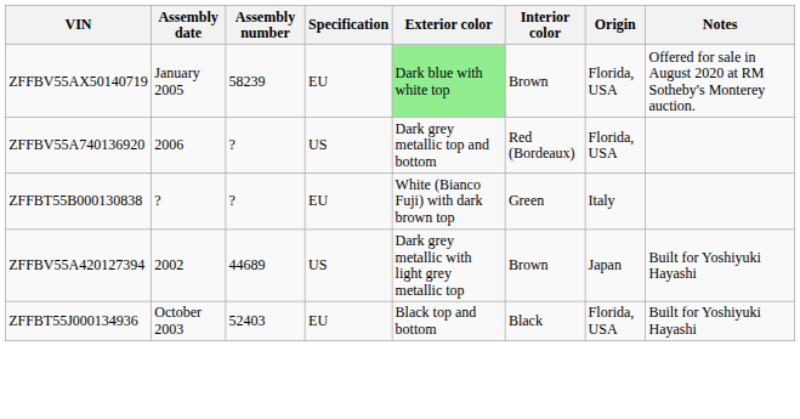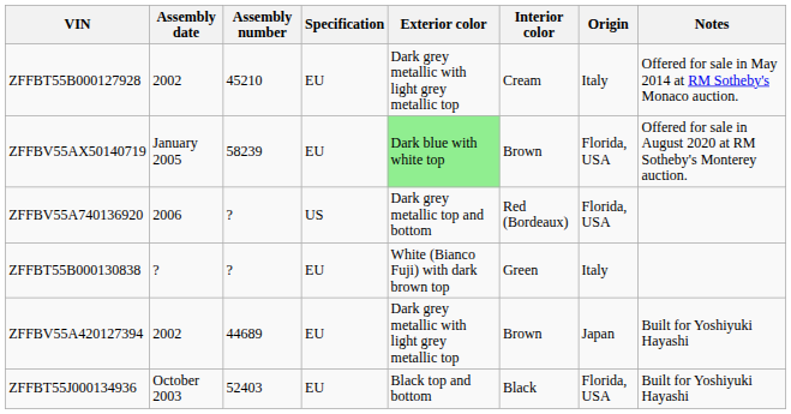 <table class="wikitable">
 <tr>
 <th>VIN</th>
 <th>Assembly date</th>
 <th>Assembly number</th>
 <th>Specification</th>
 <th>Exterior color</th>
 <th>Interior color</th>
 <th>Origin</th>
 <th>Notes</th>
+</tr>
+<tr>
+<td>ZFFBT55B000127928</td>
+<td>2002</td>
+<td>45210</td>
+<td>EU</td>
+<td>Dark grey metallic with light grey metallic top</td>
+<td>Cream</td>
+<td>Italy</td>
+<td>Offered for sale in May 2014 at <a href='#'>RM Sotheby's</a> Monaco auction.</td>
 </tr>
 <tr>
 <td>ZFFBV55AX50140719</td>
 <td>January 2005</td>
 <td>58239</td>
 <td>EU</td>
 <td style="background: lightgreen;">Dark blue with white top</td>
 <td>Brown</td>
 <td>Florida, USA</td>
 <td>Offered for sale in August 2020 at RM Sotheby's Monterey auction.</td>
 </tr>
 <tr>
 <td>ZFFBV55A740136920</td>
 <td>2006</td>
 <td>?</td>
 <td>US</td>
 <td>Dark grey metallic top and bottom</td>
 <td>Red (Bordeaux)</td>
 <td>Florida, USA</td>
 <td></td>
 </tr>
 <tr>
 <td>ZFFBT55B000130838</td>
 <td>?</td>
 <td>?</td>
 <td>EU</td>
 <td>White (Bianco Fuji) with dark brown top</td>
 <td>Green</td>
 <td>Italy</td>
 <td></td>
 </tr>
 <tr>
 <td>ZFFBV55A420127394</td>
 <td>2002</td>
 <td>44689</td>
-<td>US</td>
+<td>EU</td>
 <td>Dark grey metallic with light grey metallic top</td>
 <td>Brown</td>
 <td>Japan</td>
 <td>Built for Yoshiyuki Hayashi</td>
 </tr>
 <tr>
 <td>ZFFBT55J000134936</td>
 <td>October 2003</td>
 <td>52403</td>
 <td>EU</td>
 <td>Black top and bottom</td>
 <td>Black</td>
 <td>Florida, USA</td>
 <td>Built for Yoshiyuki Hayashi</td>
 </tr>
 </table>
